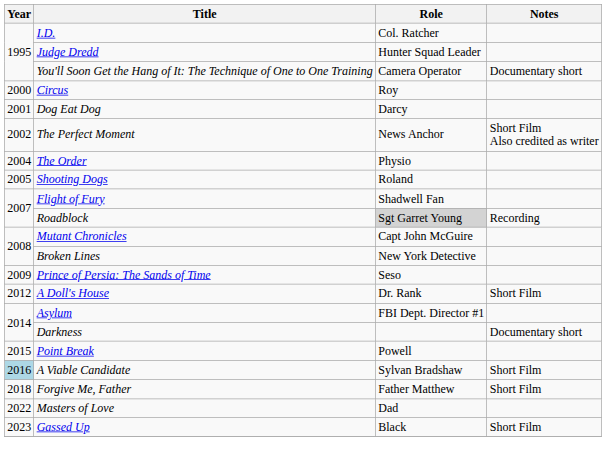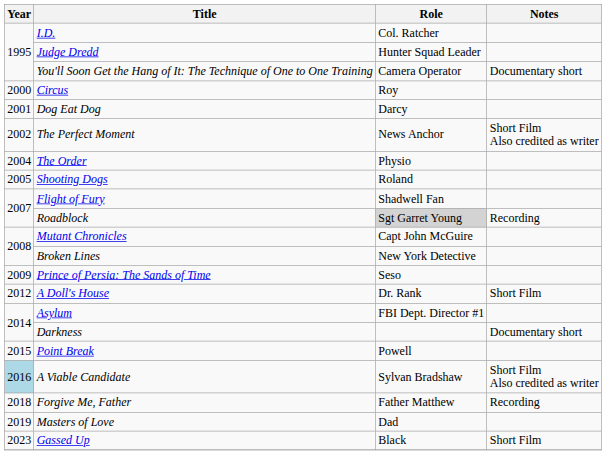 <table class="wikitable sortable">
 <tr>
 <th>Year</th>
 <th>Title</th>
 <th>Role</th>
 <th>Notes</th>
 </tr>
 <tr>
 <td rowspan="3">1995</td>
 <td><em><a href='#'>I.D.</a></em></td>
 <td>Col. Ratcher</td>
 <td></td>
 </tr>
 <tr>
 <td><em><a href='#'>Judge Dredd</a></em></td>
 <td>Hunter Squad Leader</td>
 <td></td>
 </tr>
 <tr>
 <td><em>You'll Soon Get the Hang of It: The Technique of One to One Training</em></td>
 <td>Camera Operator</td>
 <td>Documentary short</td>
 </tr>
 <tr>
 <td>2000</td>
 <td><em><a href='#'>Circus</a></em></td>
 <td>Roy</td>
 <td></td>
 </tr>
 <tr>
 <td>2001</td>
 <td><em>Dog Eat Dog</em></td>
 <td>Darcy</td>
 <td></td>
 </tr>
 <tr>
 <td>2002</td>
 <td><em>The Perfect Moment</em></td>
 <td>News Anchor</td>
 <td>Short Film<br>Also credited as writer </td>
 </tr>
 <tr>
 <td>2004</td>
 <td><em><a href='#'>The Order</a></em></td>
 <td>Physio</td>
 <td></td>
 </tr>
 <tr>
 <td>2005</td>
 <td><em><a href='#'>Shooting Dogs</a></em></td>
 <td>Roland</td>
 <td></td>
 </tr>
 <tr>
 <td rowspan="2">2007</td>
 <td><em><a href='#'>Flight of Fury</a></em></td>
 <td>Shadwell Fan</td>
 <td></td>
 </tr>
 <tr>
 <td><em>Roadblock</em></td>
 <td style="background: lightgrey;">Sgt Garret Young</td>
 <td>Recording</td>
 </tr>
 <tr>
 <td rowspan="2">2008</td>
 <td><em><a href='#'>Mutant Chronicles</a></em></td>
 <td>Capt John McGuire</td>
 <td></td>
 </tr>
 <tr>
 <td><em>Broken Lines</em></td>
 <td>New York Detective</td>
 <td></td>
 </tr>
 <tr>
 <td>2009</td>
 <td><em><a href='#'>Prince of Persia: The Sands of Time</a></em></td>
 <td>Seso</td>
 <td></td>
 </tr>
 <tr>
 <td>2012</td>
 <td><em><a href='#'>A Doll's House</a></em></td>
 <td>Dr. Rank</td>
 <td>Short Film</td>
 </tr>
 <tr>
 <td rowspan="2">2014</td>
 <td><em><a href='#'>Asylum</a></em></td>
 <td>FBI Dept. Director #1</td>
 <td></td>
 </tr>
 <tr>
 <td><em>Darkness</em></td>
 <td></td>
 <td>Documentary short</td>
 </tr>
 <tr>
 <td>2015</td>
 <td><em><a href='#'>Point Break</a></em></td>
 <td>Powell</td>
 <td></td>
 </tr>
 <tr>
 <td style="background: lightblue;">2016</td>
 <td><em>A Viable Candidate</em></td>
 <td>Sylvan Bradshaw</td>
-<td>Short Film</td>
+<td>Short Film<br>Also credited as writer </td>
 </tr>
 <tr>
 <td>2018</td>
 <td><em>Forgive Me, Father</em></td>
 <td>Father Matthew</td>
-<td>Short Film</td>
+<td>Recording</td>
 </tr>
 <tr>
-<td>2022</td>
+<td>2019</td>
 <td><em>Masters of Love</em></td>
 <td>Dad</td>
 <td></td>
 </tr>
 <tr>
 <td>2023</td>
 <td><em><a href='#'>Gassed Up</a></em></td>
 <td>Black</td>
 <td>Short Film</td>
 </tr>
 <tr>
 </tr>
 </table>
